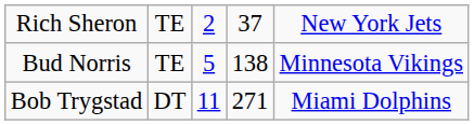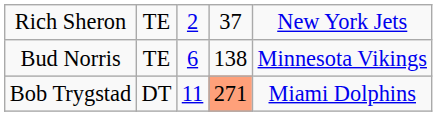 <table class=wikitable style="text-align:center">
 <tr>
 <td>Rich Sheron</td>
 <td>TE</td>
 <td><a href='#'>2</a></td>
 <td>37</td>
 <td><a href='#'>New York Jets</a></td>
 </tr>
 <tr>
 <td>Bud Norris</td>
 <td>TE</td>
-<td><a href='#'>5</a></td>
+<td><a href='#'>6</a></td>
 <td>138</td>
 <td><a href='#'>Minnesota Vikings</a></td>
 </tr>
 <tr>
 <td>Bob Trygstad</td>
 <td>DT</td>
 <td><a href='#'>11</a></td>
-<td>271</td>
+<td style="background: lightsalmon;">271</td>
 <td><a href='#'>Miami Dolphins</a></td>
 </tr>
 </table>
